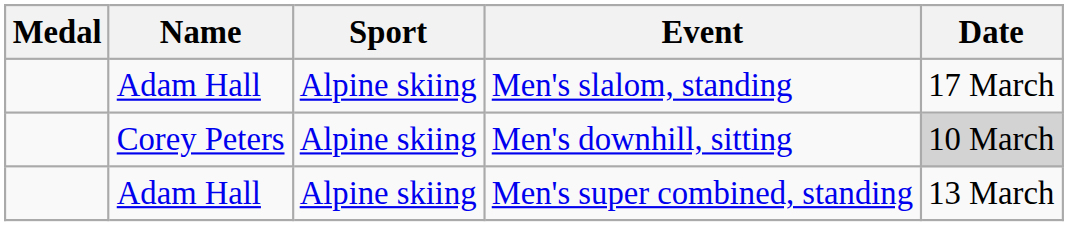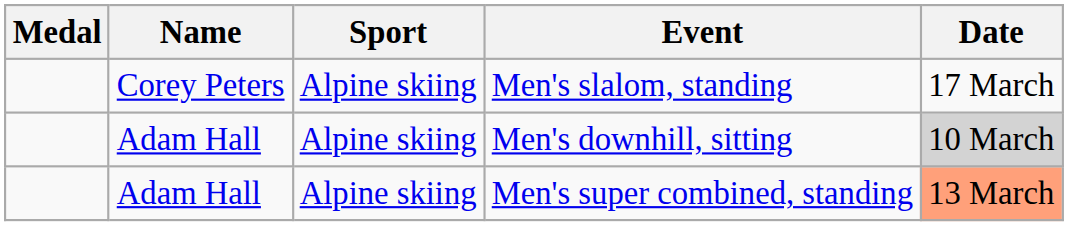 <table class="wikitable sortable" style="font-size:95%">
 <tr>
 <th>Medal</th>
 <th>Name</th>
 <th>Sport</th>
 <th>Event</th>
 <th>Date</th>
 </tr>
 <tr>
 <td></td>
-<td><a href='#'>Adam Hall</a></td>
+<td><a href='#'>Corey Peters</a></td>
 <td><a href='#'>Alpine skiing</a></td>
 <td><a href='#'>Men's slalom, standing</a></td>
 <td>17 March</td>
 </tr>
 <tr>
 <td></td>
-<td><a href='#'>Corey Peters</a></td>
+<td><a href='#'>Adam Hall</a></td>
 <td><a href='#'>Alpine skiing</a></td>
 <td><a href='#'>Men's downhill, sitting</a></td>
 <td style="background: lightgrey;">10 March</td>
 </tr>
 <tr>
 <td></td>
 <td><a href='#'>Adam Hall</a></td>
 <td><a href='#'>Alpine skiing</a></td>
 <td><a href='#'>Men's super combined, standing</a></td>
-<td>13 March</td>
+<td style="background: lightsalmon;">13 March</td>
 </tr>
 </table>
